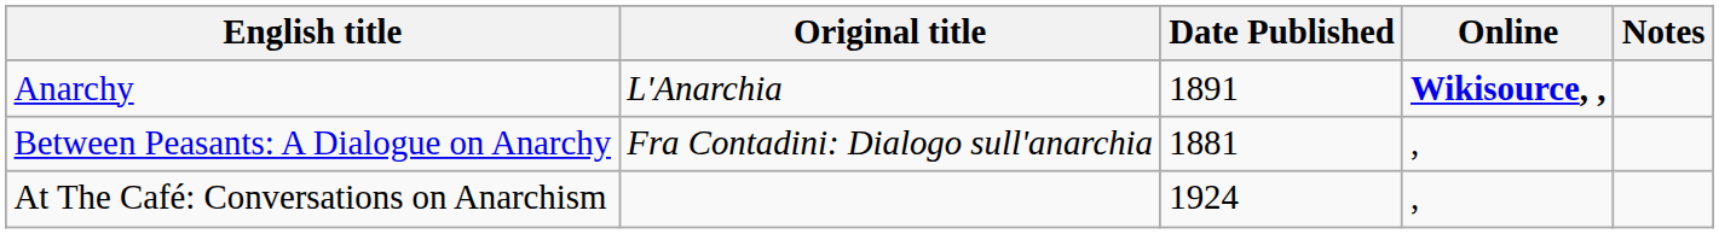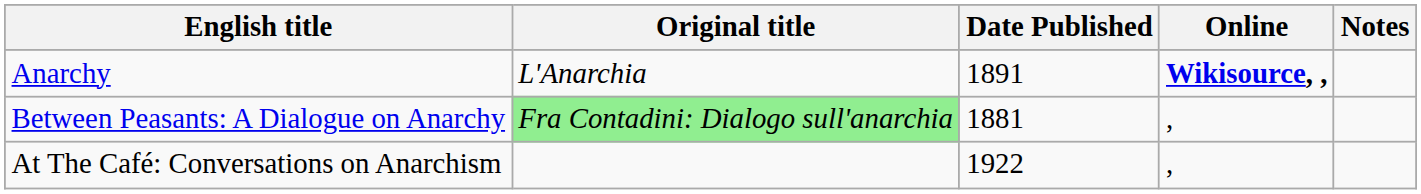 <table class="wikitable">
 <tr>
 <th>English title</th>
 <th>Original title</th>
 <th>Date Published</th>
 <th>Online</th>
 <th>Notes</th>
 </tr>
 <tr>
 <td><a href='#'>Anarchy</a></td>
 <td><em>L'Anarchia</em></td>
 <td>1891</td>
 <td><strong><a href='#'>Wikisource</a>, , </strong></td>
 <td></td>
 </tr>
 <tr>
 <td><a href='#'>Between Peasants: A Dialogue on Anarchy</a></td>
-<td><em>Fra Contadini: Dialogo sull'anarchia</em></td>
+<td style="background: lightgreen;"><em>Fra Contadini: Dialogo sull'anarchia</em></td>
 <td>1881</td>
 <td>, </td>
 <td></td>
 </tr>
 <tr>
 <td>At The Café: Conversations on Anarchism</td>
 <td></td>
-<td>1924</td>
+<td>1922</td>
 <td>, </td>
 <td></td>
 </tr>
 </table>
